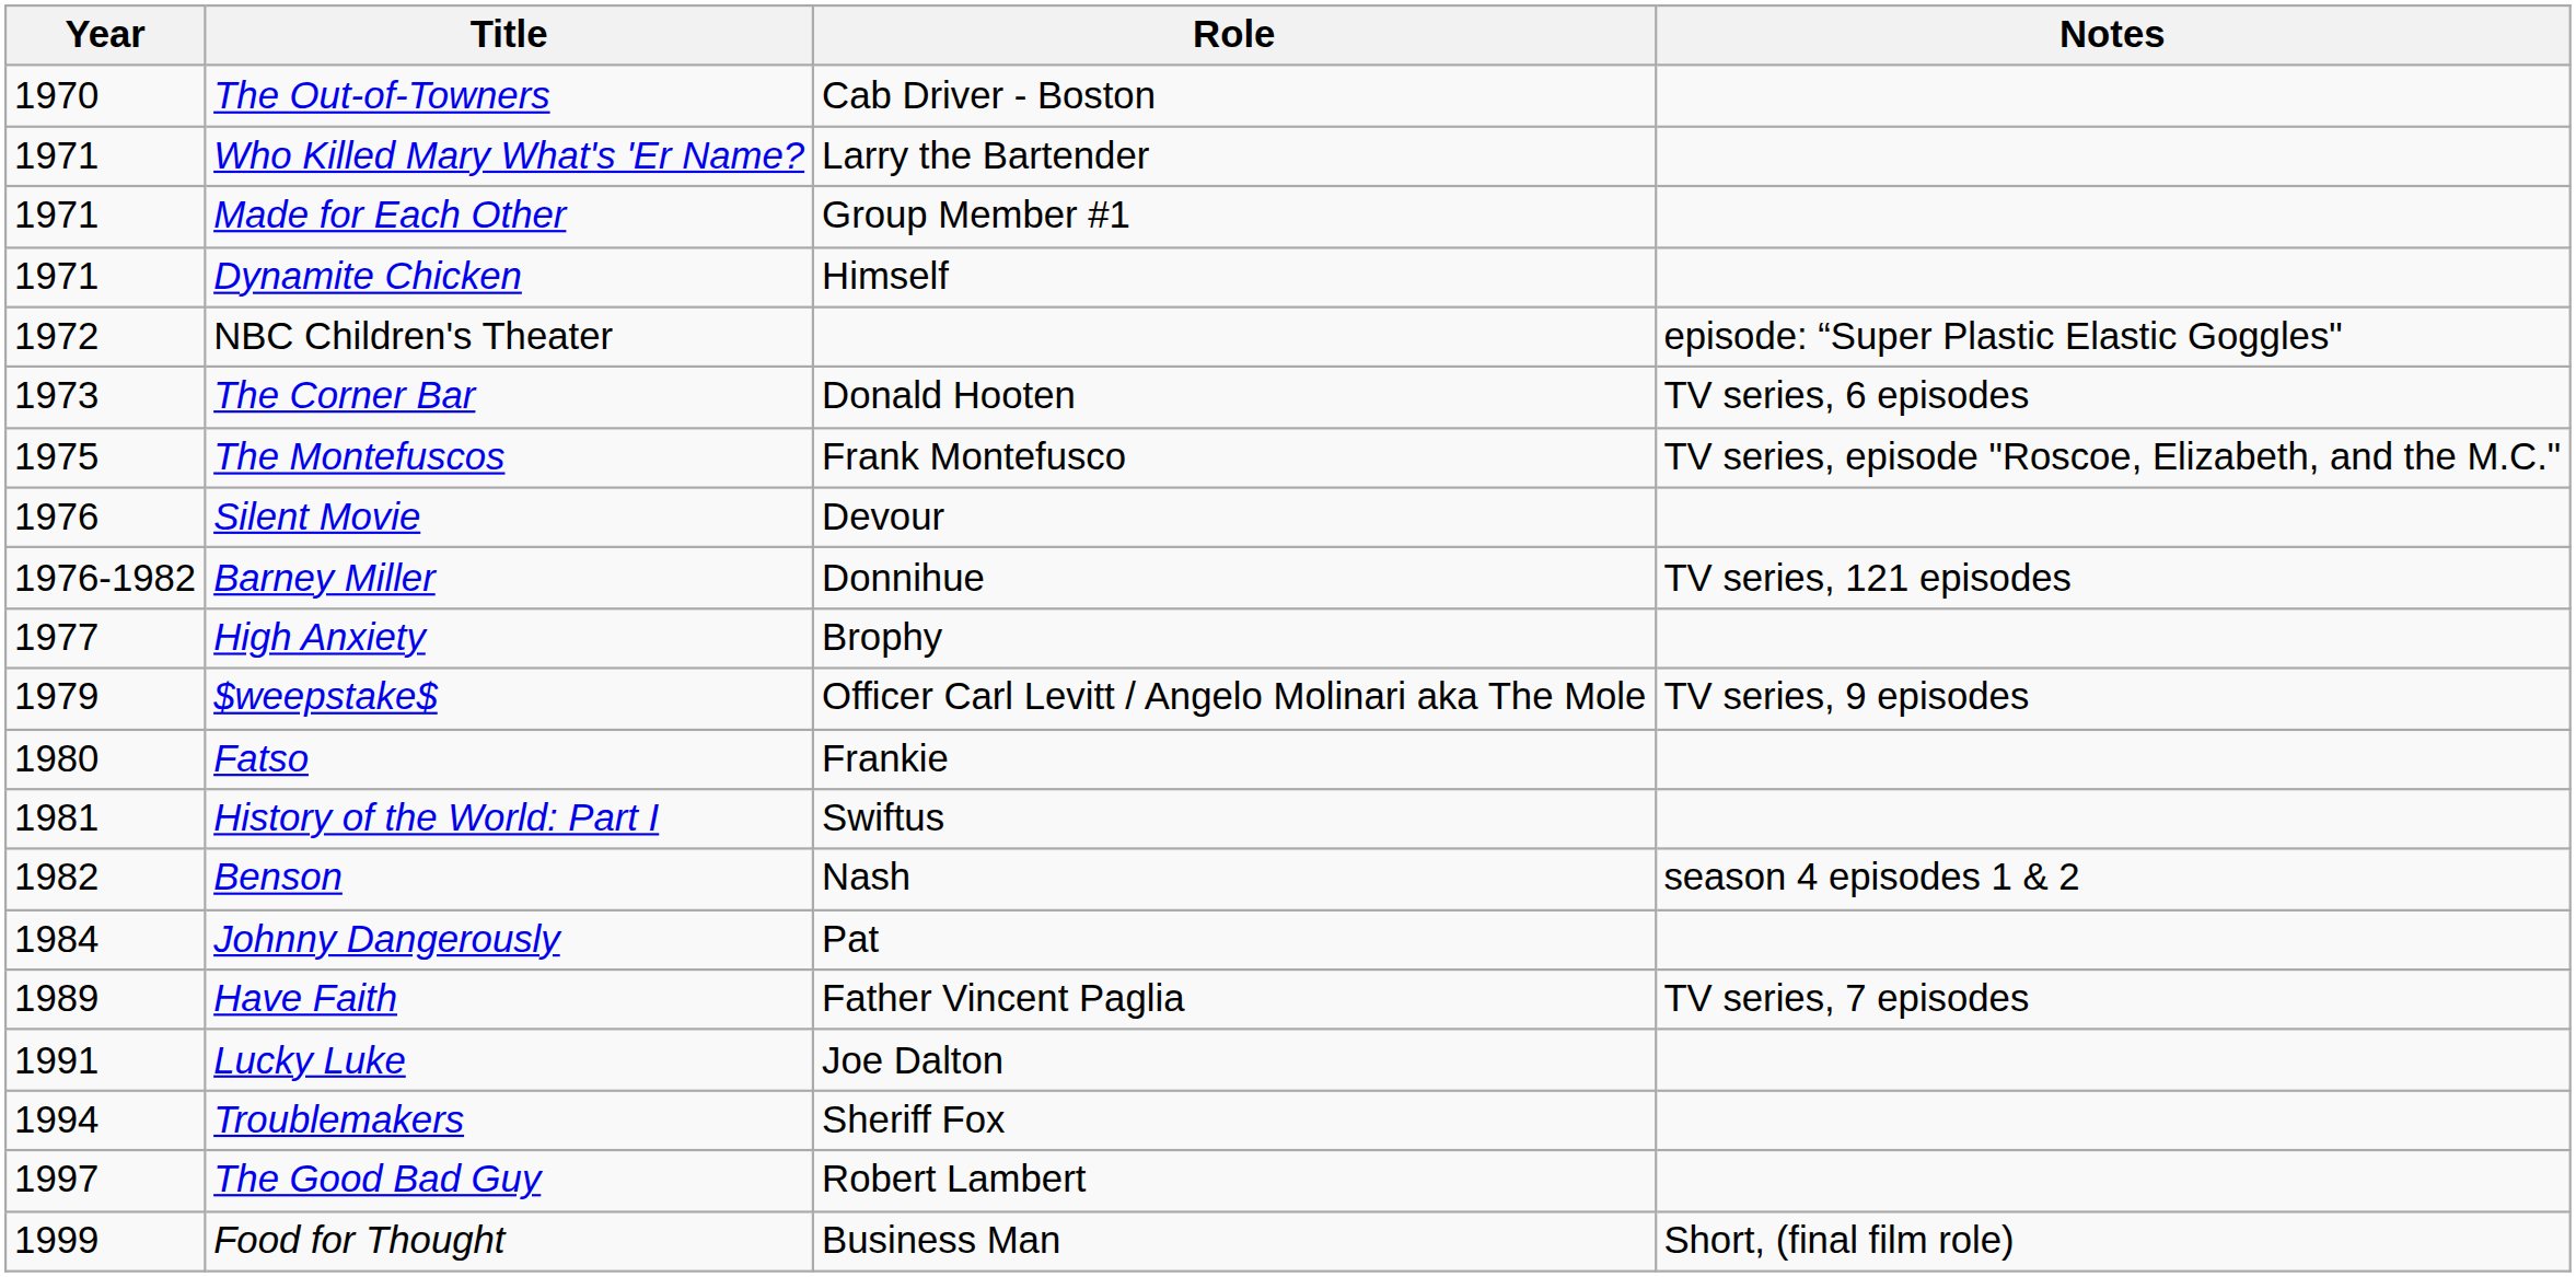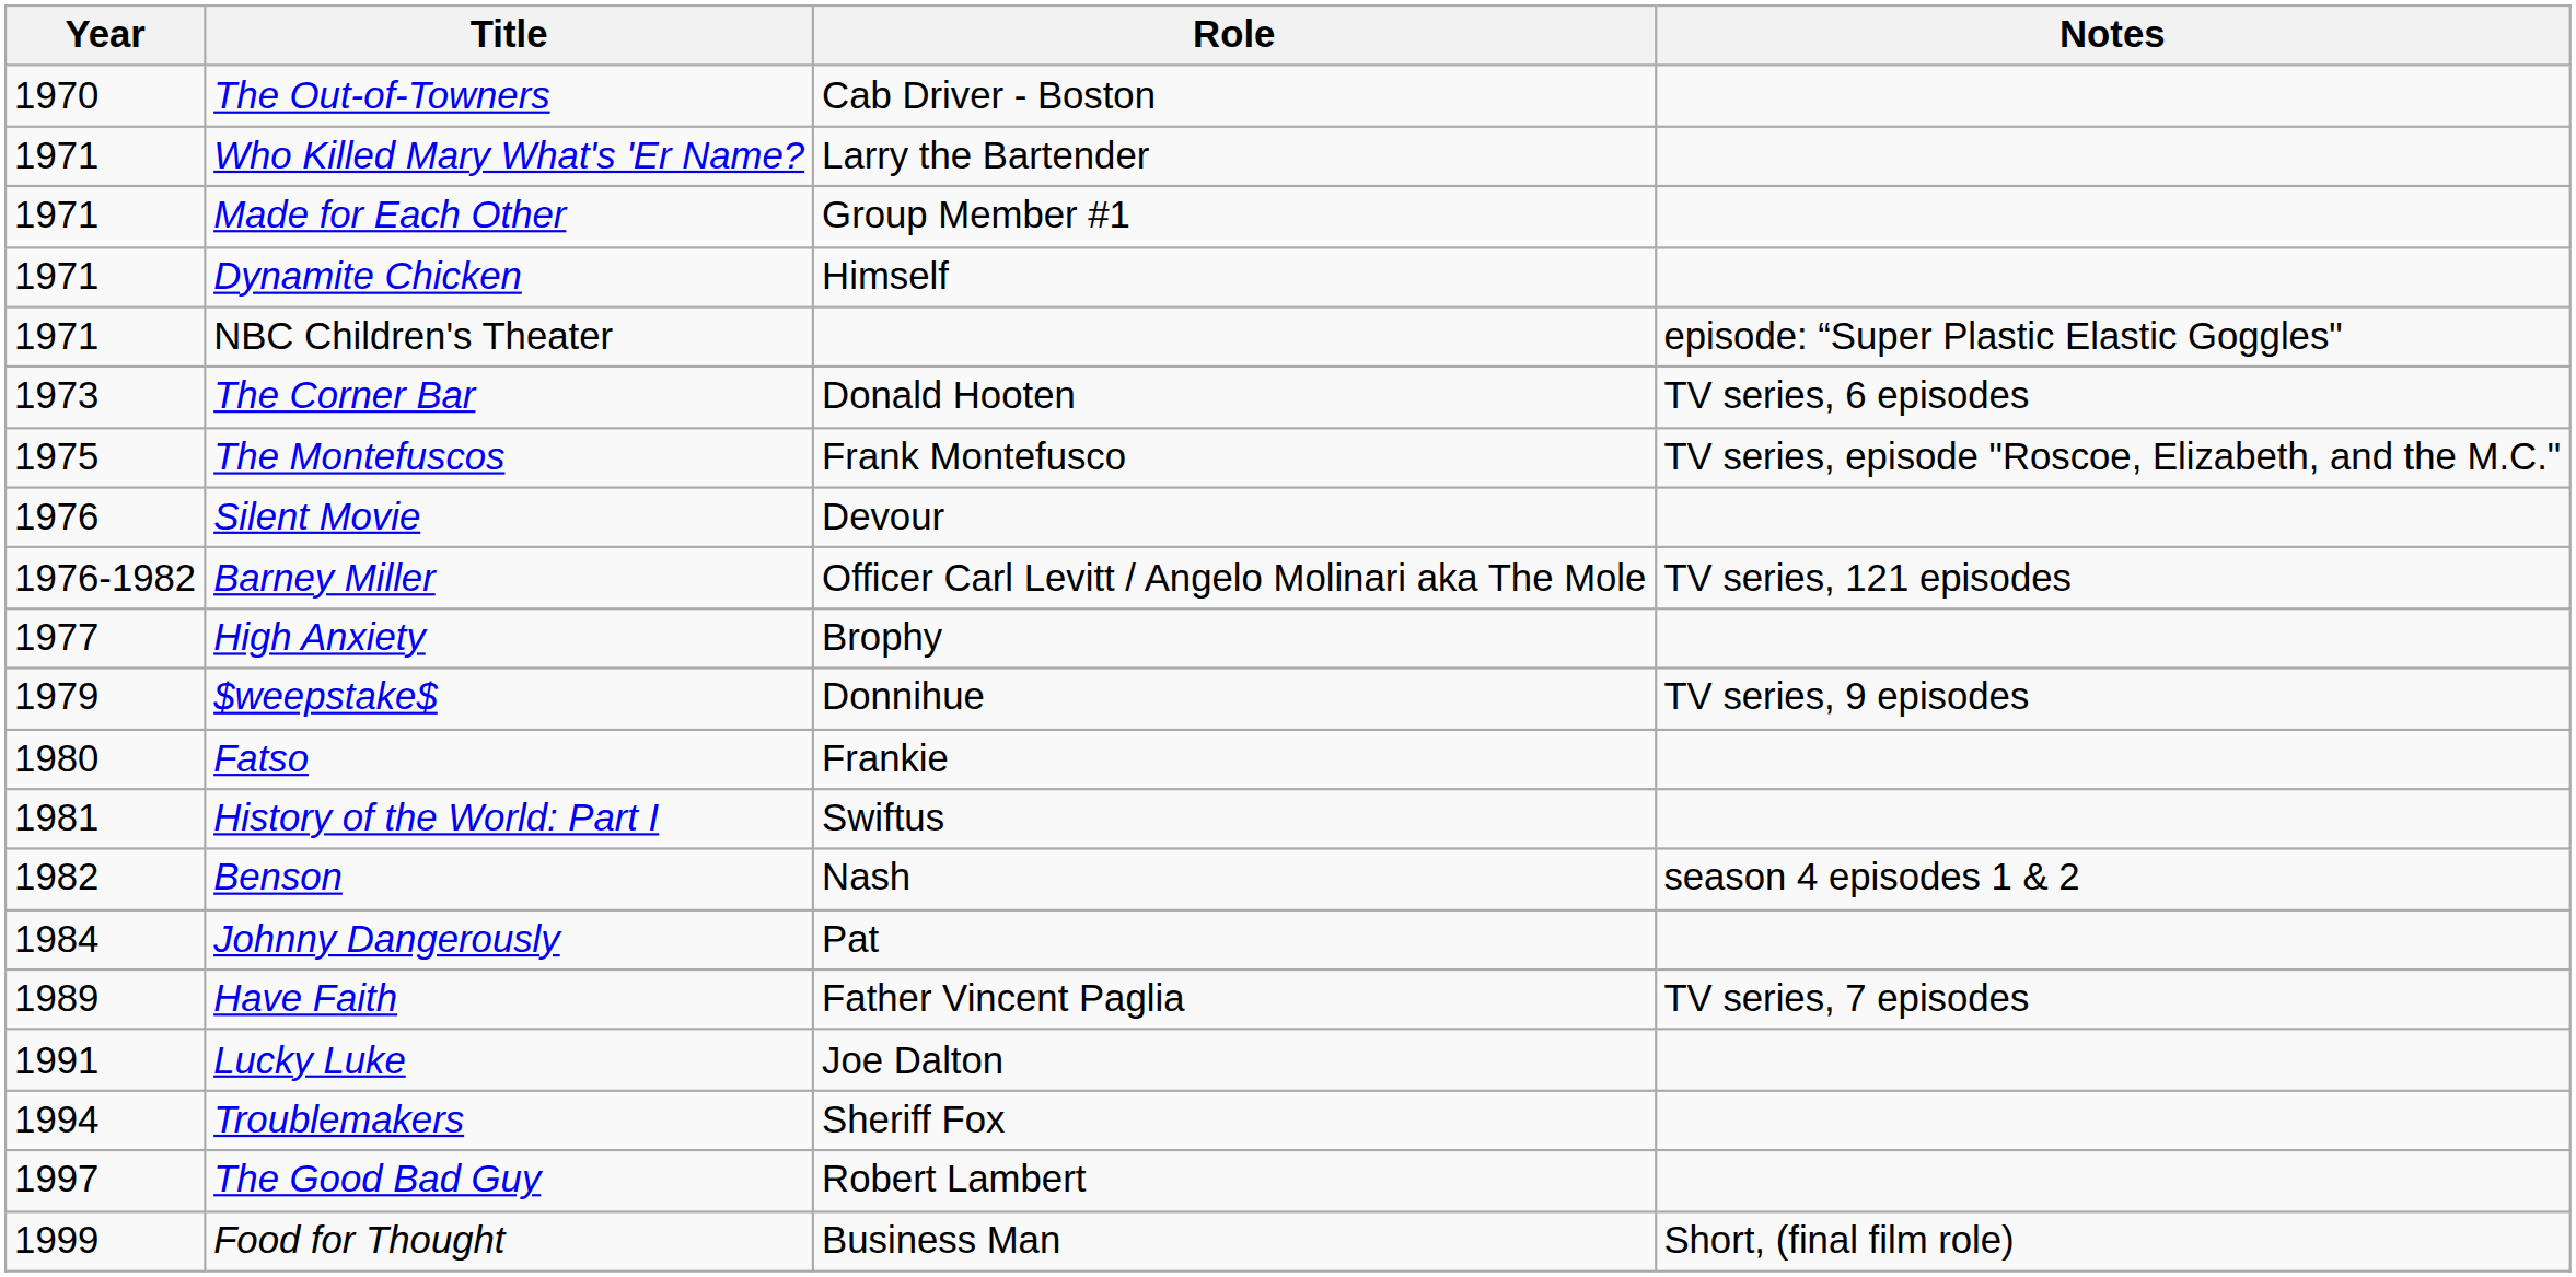 <table class="wikitable">
 <tr>
 <th>Year</th>
 <th>Title</th>
 <th>Role</th>
 <th>Notes</th>
 </tr>
 <tr>
 <td>1970</td>
 <td><em><a href='#'>The Out-of-Towners</a></em></td>
 <td>Cab Driver - Boston</td>
 <td></td>
 </tr>
 <tr>
 <td>1971</td>
 <td><em><a href='#'>Who Killed Mary What's 'Er Name?</a></em></td>
 <td>Larry the Bartender</td>
 <td></td>
 </tr>
 <tr>
 <td>1971</td>
 <td><em><a href='#'>Made for Each Other</a></em></td>
 <td>Group Member #1</td>
 <td></td>
 </tr>
 <tr>
 <td>1971</td>
 <td><em><a href='#'>Dynamite Chicken</a></em></td>
 <td>Himself</td>
 <td></td>
 </tr>
 <tr>
-<td>1972</td>
+<td>1971</td>
 <td>NBC Children's Theater</td>
 <td></td>
 <td>episode: “Super Plastic Elastic Goggles"</td>
 </tr>
 <tr>
 <td>1973</td>
 <td><em><a href='#'>The Corner Bar</a></em></td>
 <td>Donald Hooten</td>
 <td>TV series, 6 episodes</td>
 </tr>
 <tr>
 <td>1975</td>
 <td><em><a href='#'>The Montefuscos</a></em></td>
 <td>Frank Montefusco</td>
 <td>TV series, episode "Roscoe, Elizabeth, and the M.C."</td>
 </tr>
 <tr>
 <td>1976</td>
 <td><em><a href='#'>Silent Movie</a></em></td>
 <td>Devour</td>
 <td></td>
 </tr>
 <tr>
 <td>1976-1982</td>
 <td><em><a href='#'>Barney Miller</a></em></td>
-<td>Donnihue</td>
+<td>Officer Carl Levitt / Angelo Molinari aka The Mole</td>
 <td>TV series, 121 episodes</td>
 </tr>
 <tr>
 <td>1977</td>
 <td><em><a href='#'>High Anxiety</a></em></td>
 <td>Brophy</td>
 <td></td>
 </tr>
 <tr>
 <td>1979</td>
 <td><em><a href='#'>$weepstake$</a></em></td>
-<td>Officer Carl Levitt / Angelo Molinari aka The Mole</td>
+<td>Donnihue</td>
 <td>TV series, 9 episodes</td>
 </tr>
 <tr>
 <td>1980</td>
 <td><em><a href='#'>Fatso</a></em></td>
 <td>Frankie</td>
 <td></td>
 </tr>
 <tr>
 <td>1981</td>
 <td><em><a href='#'>History of the World: Part I</a></em></td>
 <td>Swiftus</td>
 <td></td>
 </tr>
 <tr>
 <td>1982</td>
 <td><em><a href='#'>Benson</a></em></td>
 <td>Nash</td>
 <td>season 4 episodes 1 & 2</td>
 </tr>
 <tr>
 <td>1984</td>
 <td><em><a href='#'>Johnny Dangerously</a></em></td>
 <td>Pat</td>
 <td></td>
 </tr>
 <tr>
 <td>1989</td>
 <td><em><a href='#'>Have Faith</a></em></td>
 <td>Father Vincent Paglia</td>
 <td>TV series, 7 episodes</td>
 </tr>
 <tr>
 <td>1991</td>
 <td><em><a href='#'>Lucky Luke</a></em></td>
 <td>Joe Dalton</td>
 <td></td>
 </tr>
 <tr>
 <td>1994</td>
 <td><em><a href='#'>Troublemakers</a></em></td>
 <td>Sheriff Fox</td>
 <td></td>
 </tr>
 <tr>
 <td>1997</td>
 <td><em><a href='#'>The Good Bad Guy</a></em></td>
 <td>Robert Lambert</td>
 <td></td>
 </tr>
 <tr>
 <td>1999</td>
 <td><em>Food for Thought</em></td>
 <td>Business Man</td>
 <td>Short, (final film role)</td>
 </tr>
 </table>
